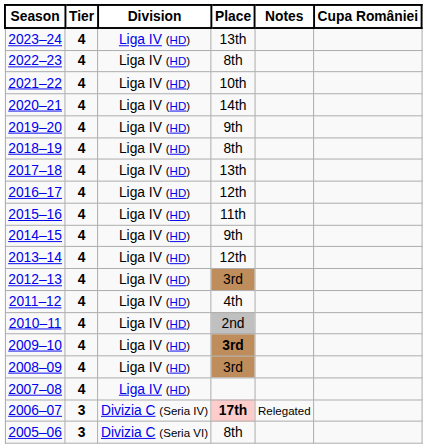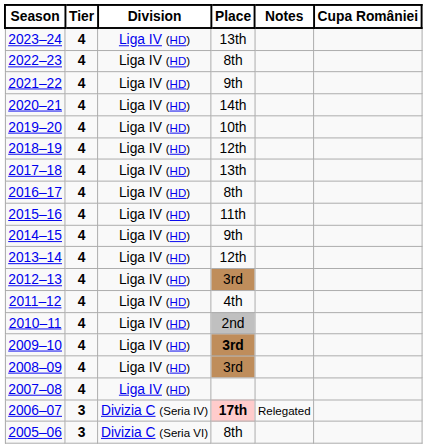 <table class="wikitable" style="text-align:center; font-size:90%">
 <tr>
 <th style="background:#FFFFFF;color:#000000;border:2px solid #000000;">Season</th>
 <th style="background:#FFFFFF;color:#000000;border:2px solid #000000;">Tier</th>
 <th style="background:#FFFFFF;color:#000000;border:2px solid #000000;">Division</th>
 <th style="background:#FFFFFF;color:#000000;border:2px solid #000000;">Place</th>
 <th style="background:#FFFFFF;color:#000000;border:2px solid #000000;">Notes</th>
 <th style="background:#FFFFFF;color:#000000;border:2px solid #000000;">Cupa României</th>
 </tr>
 <tr>
 <td><a href='#'>2023–24</a></td>
 <td><strong>4</strong></td>
 <td><a href='#'>Liga IV</a> <small>(<a href='#'>HD</a>)</small></td>
 <td>13th</td>
 <td></td>
 <td></td>
 </tr>
 <tr>
 <td><a href='#'>2022–23</a></td>
 <td><strong>4</strong></td>
 <td>Liga IV  <small>(<a href='#'>HD</a>)</small></td>
 <td>8th</td>
 <td></td>
 <td></td>
 </tr>
 <tr>
 <td><a href='#'>2021–22</a></td>
 <td><strong>4</strong></td>
 <td>Liga IV <small>(<a href='#'>HD</a>)</small></td>
-<td>10th</td>
+<td>9th</td>
 <td></td>
 <td></td>
 </tr>
 <tr>
 <td><a href='#'>2020–21</a></td>
 <td><strong>4</strong></td>
 <td>Liga IV  <small>(<a href='#'>HD</a>)</small></td>
 <td>14th</td>
 <td></td>
 <td></td>
 </tr>
 <tr>
 <td><a href='#'>2019–20</a></td>
 <td><strong>4</strong></td>
 <td>Liga IV  <small>(<a href='#'>HD</a>)</small></td>
-<td>9th</td>
+<td>10th</td>
 <td></td>
 <td></td>
 </tr>
 <tr>
 <td><a href='#'>2018–19</a></td>
 <td><strong>4</strong></td>
 <td>Liga IV  <small>(<a href='#'>HD</a>)</small></td>
-<td>8th</td>
+<td>12th</td>
 <td></td>
 <td></td>
 </tr>
 <tr>
 <td><a href='#'>2017–18</a></td>
 <td><strong>4</strong></td>
 <td>Liga IV  <small>(<a href='#'>HD</a>)</small></td>
 <td>13th</td>
 <td></td>
 <td></td>
 </tr>
 <tr>
 <td><a href='#'>2016–17</a></td>
 <td><strong>4</strong></td>
 <td>Liga IV  <small>(<a href='#'>HD</a>)</small></td>
-<td>12th</td>
+<td>8th</td>
 <td></td>
 <td></td>
 </tr>
 <tr>
 <td><a href='#'>2015–16</a></td>
 <td><strong>4</strong></td>
 <td>Liga IV  <small>(<a href='#'>HD</a>)</small></td>
 <td>11th</td>
 <td></td>
 <td></td>
 </tr>
 <tr>
 <td><a href='#'>2014–15</a></td>
 <td><strong>4</strong></td>
 <td>Liga IV  <small>(<a href='#'>HD</a>)</small></td>
 <td>9th</td>
 <td></td>
 <td></td>
 </tr>
 <tr>
 <td><a href='#'>2013–14</a></td>
 <td><strong>4</strong></td>
 <td>Liga IV  <small>(<a href='#'>HD</a>)</small></td>
 <td>12th</td>
 <td></td>
 <td></td>
 </tr>
 <tr>
 <td><a href='#'>2012–13</a></td>
 <td><strong>4</strong></td>
 <td>Liga IV  <small>(<a href='#'>HD</a>)</small></td>
 <td align=center bgcolor=#BF8D5B>3rd</td>
 <td></td>
 <td></td>
 </tr>
 <tr>
 <td><a href='#'>2011–12</a></td>
 <td><strong>4</strong></td>
 <td>Liga IV  <small>(<a href='#'>HD</a>)</small></td>
 <td>4th</td>
 <td></td>
 <td></td>
 </tr>
 <tr>
 <td><a href='#'>2010–11</a></td>
 <td><strong>4</strong></td>
 <td>Liga IV  <small>(<a href='#'>HD</a>)</small></td>
 <td align=center bgcolor=silver>2nd</td>
 <td></td>
 <td></td>
 </tr>
 <tr>
 <td><a href='#'>2009–10</a></td>
 <td><strong>4</strong></td>
 <td>Liga IV  <small>(<a href='#'>HD</a>)</small></td>
 <td align=center bgcolor=#BF8D5B><strong>3rd</strong></td>
 <td></td>
 <td></td>
 </tr>
 <tr>
 <td><a href='#'>2008–09</a></td>
 <td><strong>4</strong></td>
 <td>Liga IV <small>(<a href='#'>HD</a>)</small></td>
 <td align=center bgcolor=#BF8D5B>3rd</td>
 <td></td>
 <td></td>
 </tr>
 <tr>
 <td><a href='#'>2007–08</a></td>
 <td><strong>4</strong></td>
 <td><a href='#'>Liga IV</a> <small>(<a href='#'>HD</a>)</small></td>
 <td></td>
 <td></td>
 <td></td>
 </tr>
 <tr>
 <td><a href='#'>2006–07</a></td>
 <td><strong>3</strong></td>
 <td><a href='#'>Divizia C</a> <small>(Seria IV)</small></td>
 <td align=center bgcolor=#FFCCCC><strong>17th</strong></td>
 <td><small>Relegated</small></td>
 <td></td>
 </tr>
 <tr>
 <td><a href='#'>2005–06</a></td>
 <td><strong>3</strong></td>
 <td><a href='#'>Divizia C</a> <small>(Seria VI)</small></td>
 <td>8th</td>
 <td></td>
 <td></td>
 </tr>
 </table>
